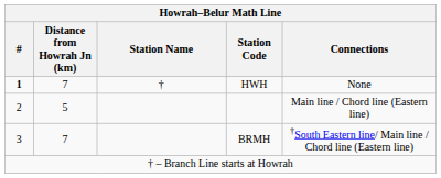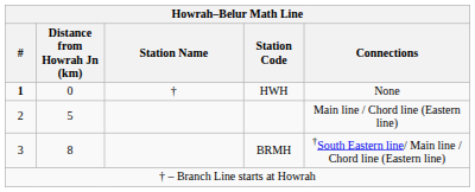 <table class="wikitable" style="text-align:center; width:50%;">
 <tr>
 <th colspan="5"><strong>Howrah–Belur Math Line</strong></th>
 </tr>
 <tr>
 <th style="width:1%;">#</th>
 <th style="width:1%;">Distance from Howrah Jn (km)</th>
 <th style="width:5%;">Station Name</th>
 <th style="width:1%;">Station Code</th>
 <th style="width:5%;">Connections</th>
 </tr>
 <tr>
 <td><strong>1</strong></td>
-<td>7</td>
+<td>0</td>
 <td><strong></strong>†</td>
 <td>HWH</td>
 <td>None</td>
 </tr>
 <tr>
 <td>2</td>
 <td>5</td>
 <td></td>
 <td></td>
 <td>Main line / Chord line (Eastern line)</td>
 </tr>
 <tr>
 <td>3</td>
-<td>7</td>
+<td>8</td>
 <td><strong></strong></td>
 <td>BRMH</td>
 <td><sup>†</sup><a href='#'>South Eastern line</a>/ Main line / Chord line (Eastern line)</td>
 </tr>
 <tr>
 <td colspan="5">† – Branch Line starts at Howrah</td>
 </tr>
 </table>
